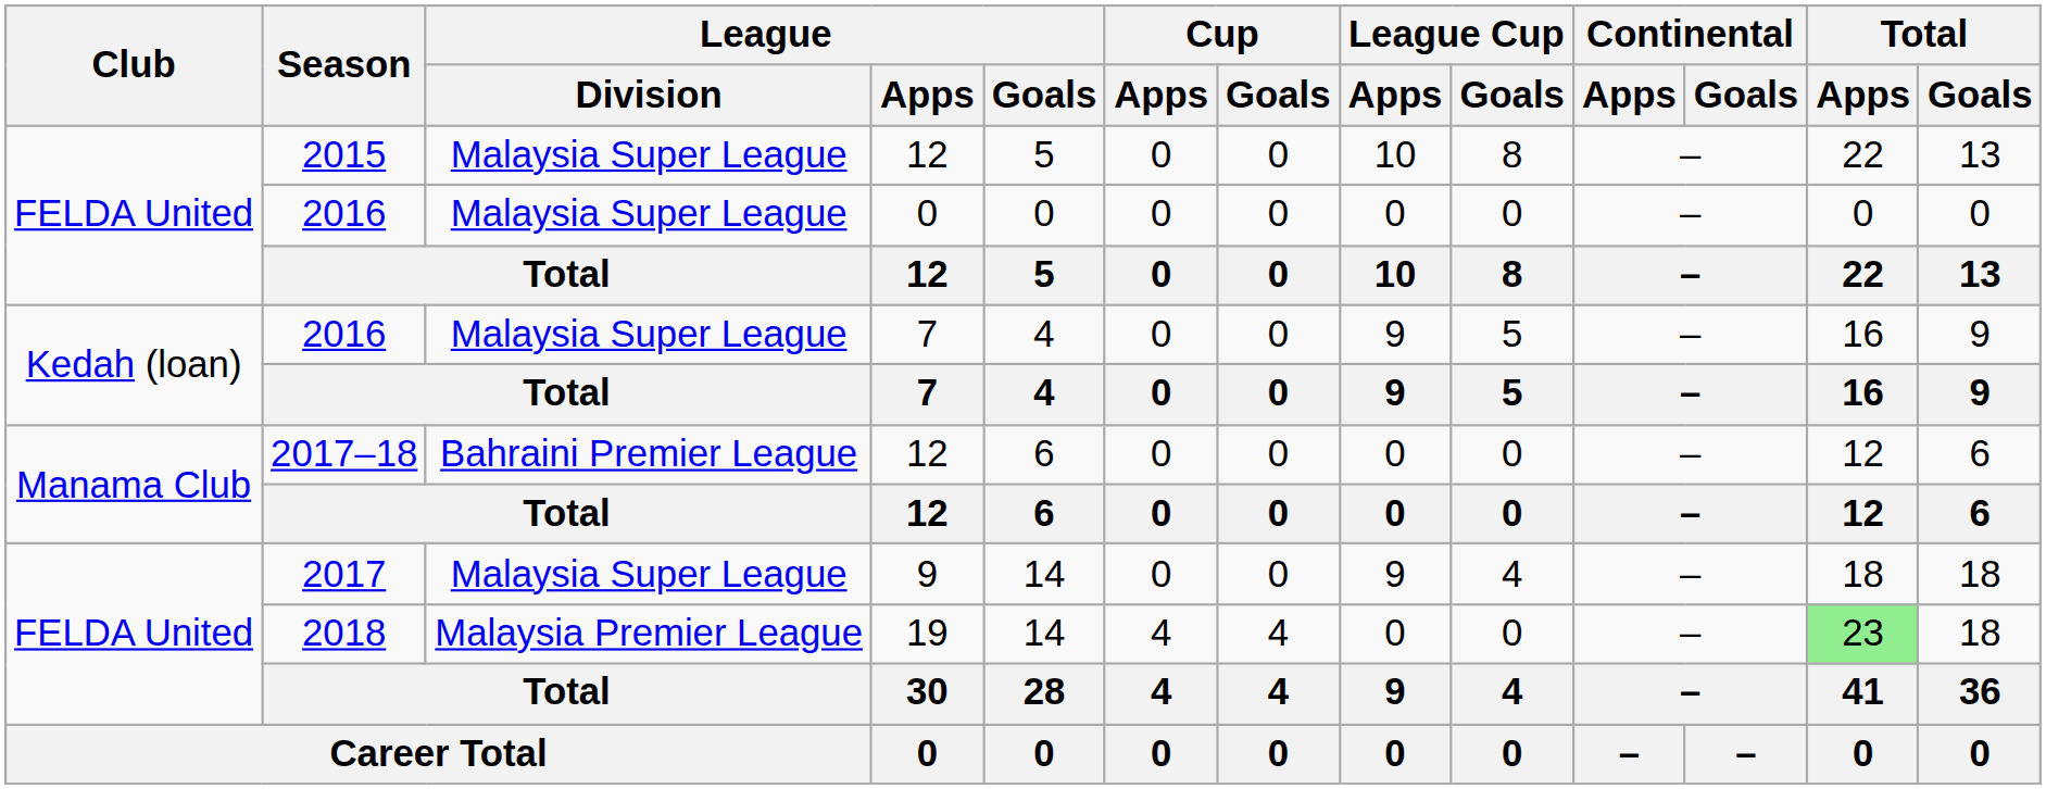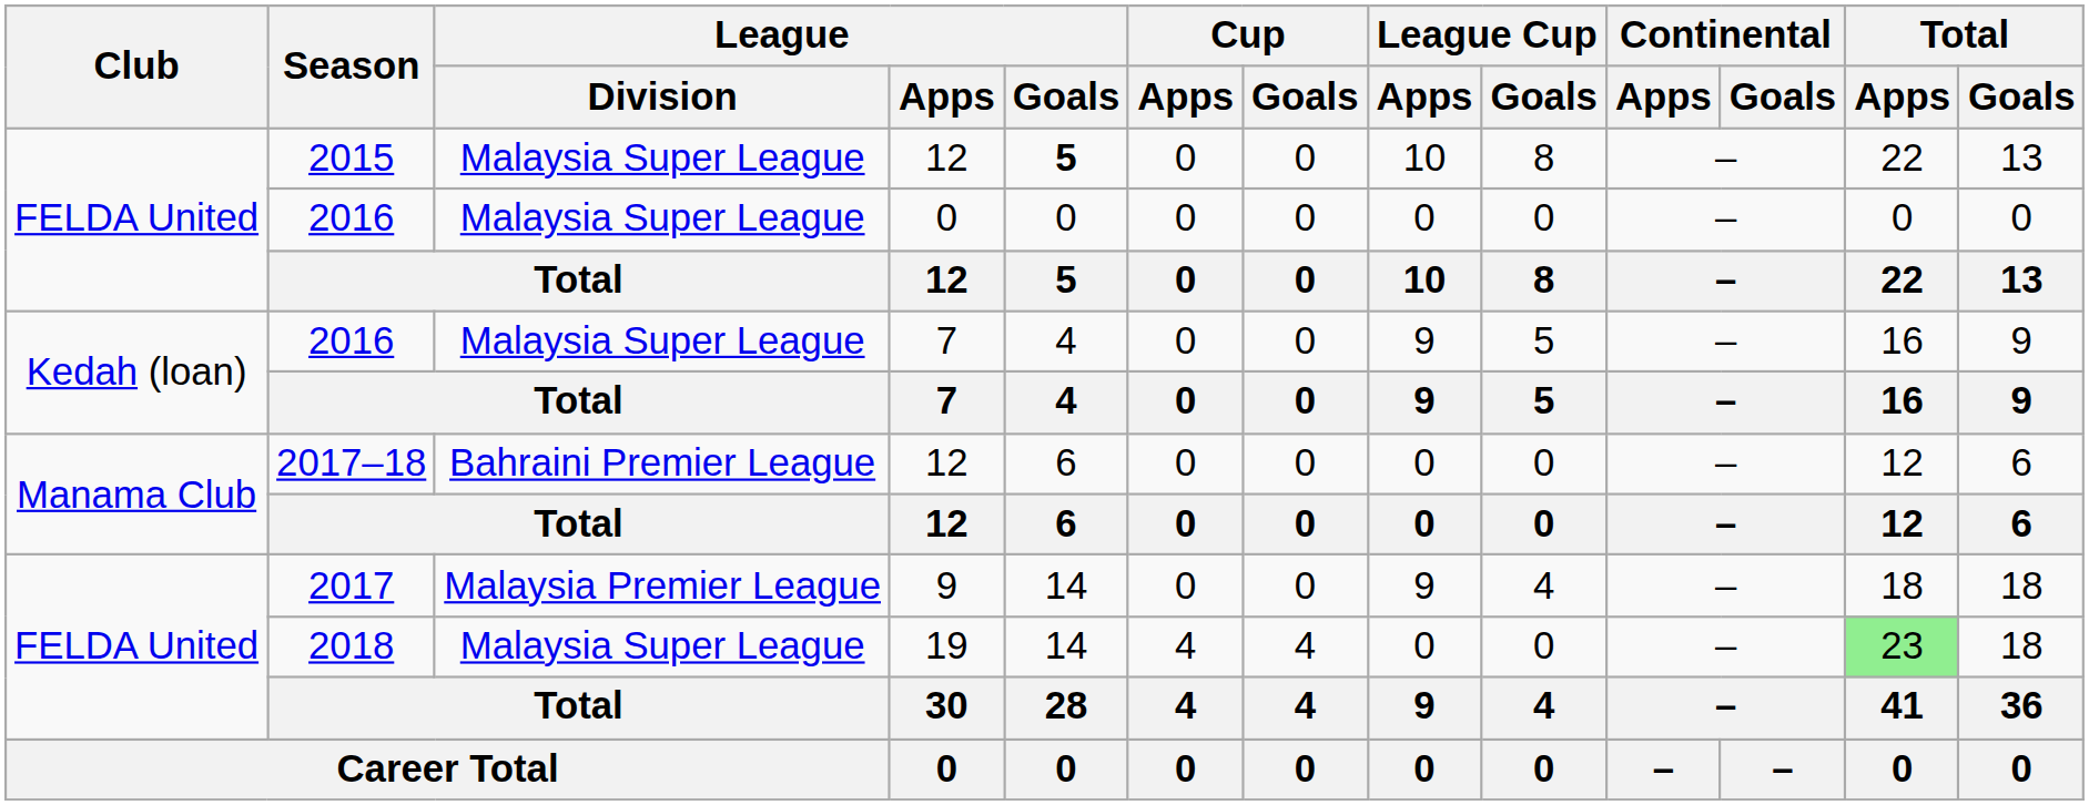 <table class=wikitable style="text-align:center">
 <tr>
 <th rowspan=2>Club</th>
 <th rowspan=2>Season</th>
 <th colspan=3>League</th>
 <th colspan=2>Cup</th>
 <th colspan=2>League Cup</th>
 <th colspan=2>Continental</th>
 <th colspan=2>Total</th>
 </tr>
 <tr>
 <th>Division</th>
 <th>Apps</th>
 <th>Goals</th>
 <th>Apps</th>
 <th>Goals</th>
 <th>Apps</th>
 <th>Goals</th>
 <th>Apps</th>
 <th>Goals</th>
 <th>Apps</th>
 <th>Goals</th>
 </tr>
 <tr>
 <td rowspan=3><a href='#'>FELDA United</a></td>
 <td><a href='#'>2015</a></td>
 <td><a href='#'>Malaysia Super League</a></td>
 <td>12</td>
-<td>5</td>
+<td><strong>5</strong></td>
 <td>0</td>
 <td>0</td>
 <td>10</td>
 <td>8</td>
 <td colspan=2>–</td>
 <td>22</td>
 <td>13</td>
 </tr>
 <tr>
 <td><a href='#'>2016</a></td>
 <td><a href='#'>Malaysia Super League</a></td>
 <td>0</td>
 <td>0</td>
 <td>0</td>
 <td>0</td>
 <td>0</td>
 <td>0</td>
 <td colspan=2>–</td>
 <td>0</td>
 <td>0</td>
 </tr>
 <tr>
 <th colspan="2">Total</th>
 <th>12</th>
 <th>5</th>
 <th>0</th>
 <th>0</th>
 <th>10</th>
 <th>8</th>
 <th colspan=2>–</th>
 <th>22</th>
 <th>13</th>
 </tr>
 <tr>
 <td rowspan=2><a href='#'>Kedah</a> (loan)</td>
 <td><a href='#'>2016</a></td>
 <td><a href='#'>Malaysia Super League</a></td>
 <td>7</td>
 <td>4</td>
 <td>0</td>
 <td>0</td>
 <td>9</td>
 <td>5</td>
 <td colspan=2>–</td>
 <td>16</td>
 <td>9</td>
 </tr>
 <tr>
 <th colspan="2">Total</th>
 <th>7</th>
 <th>4</th>
 <th>0</th>
 <th>0</th>
 <th>9</th>
 <th>5</th>
 <th colspan=2>–</th>
 <th>16</th>
 <th>9</th>
 </tr>
 <tr>
 <td rowspan=2><a href='#'>Manama Club</a></td>
 <td><a href='#'>2017–18</a></td>
 <td><a href='#'>Bahraini Premier League</a></td>
 <td>12</td>
 <td>6</td>
 <td>0</td>
 <td>0</td>
 <td>0</td>
 <td>0</td>
 <td colspan=2>–</td>
 <td>12</td>
 <td>6</td>
 </tr>
 <tr>
 <th colspan="2">Total</th>
 <th>12</th>
 <th>6</th>
 <th>0</th>
 <th>0</th>
 <th>0</th>
 <th>0</th>
 <th colspan=2>–</th>
 <th>12</th>
 <th>6</th>
 </tr>
 <tr>
 <td rowspan=3><a href='#'>FELDA United</a></td>
 <td><a href='#'>2017</a></td>
-<td><a href='#'>Malaysia Super League</a></td>
+<td><a href='#'>Malaysia Premier League</a></td>
 <td>9</td>
 <td>14</td>
 <td>0</td>
 <td>0</td>
 <td>9</td>
 <td>4</td>
 <td colspan=2>–</td>
 <td>18</td>
 <td>18</td>
 </tr>
 <tr>
 <td><a href='#'>2018</a></td>
-<td><a href='#'>Malaysia Premier League</a></td>
+<td><a href='#'>Malaysia Super League</a></td>
 <td>19</td>
 <td>14</td>
 <td>4</td>
 <td>4</td>
 <td>0</td>
 <td>0</td>
 <td colspan=2>–</td>
 <td style="background: lightgreen;">23</td>
 <td>18</td>
 </tr>
 <tr>
 <th colspan="2">Total</th>
 <th>30</th>
 <th>28</th>
 <th>4</th>
 <th>4</th>
 <th>9</th>
 <th>4</th>
 <th colspan=2>–</th>
 <th>41</th>
 <th>36</th>
 </tr>
 <tr>
 <th colspan="3">Career Total</th>
 <th>0</th>
 <th>0</th>
 <th>0</th>
 <th>0</th>
 <th>0</th>
 <th>0</th>
 <th>–</th>
 <th>–</th>
 <th>0</th>
 <th>0</th>
 </tr>
 </table>
